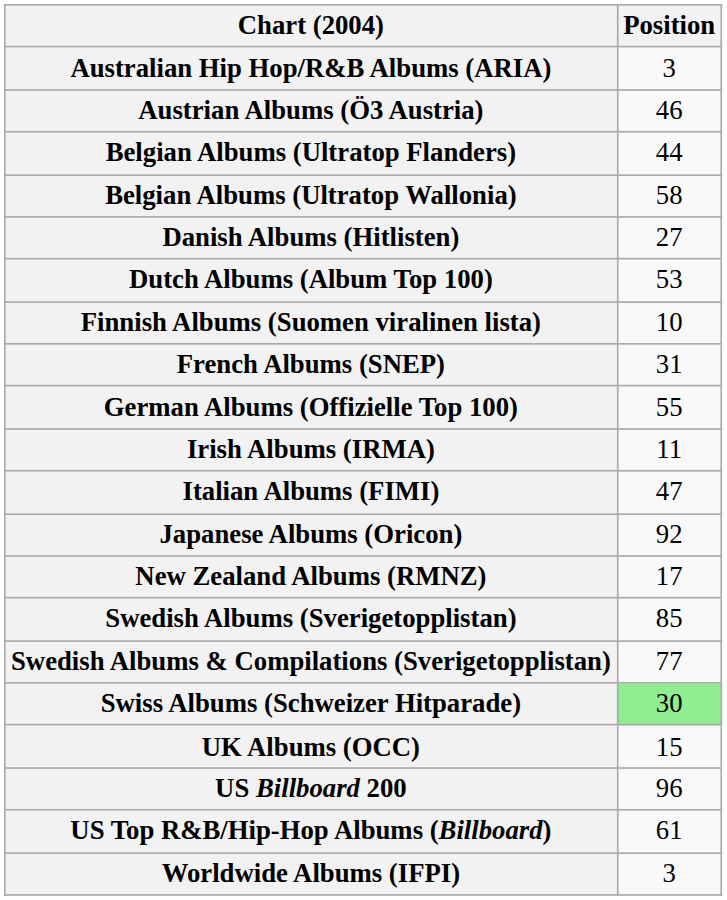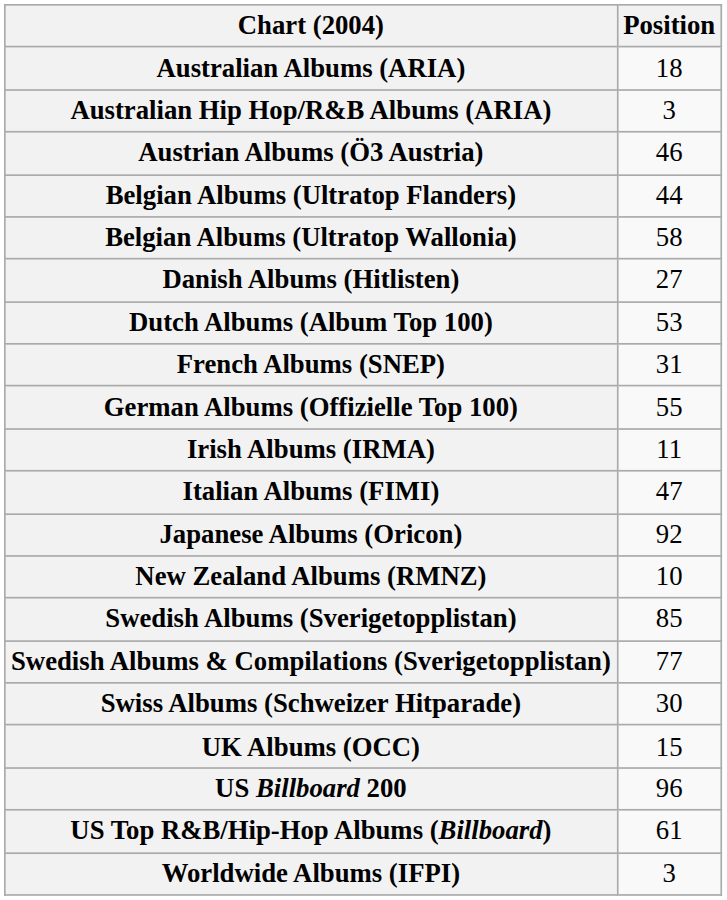 <table class="wikitable sortable plainrowheaders">
 <tr>
 <th scope="col">Chart (2004)</th>
 <th scope="col">Position</th>
+</tr>
+<tr>
+<th scope="row">Australian Albums (ARIA)</th>
+<td style="text-align:center;">18</td>
 </tr>
 <tr>
 <th scope="row">Australian Hip Hop/R&B Albums (ARIA)</th>
 <td style="text-align:center;">3</td>
 </tr>
 <tr>
 <th scope="row">Austrian Albums (Ö3 Austria)</th>
 <td style="text-align:center;">46</td>
 </tr>
 <tr>
 <th scope="row">Belgian Albums (Ultratop Flanders)</th>
 <td style="text-align:center;">44</td>
 </tr>
 <tr>
 <th scope="row">Belgian Albums (Ultratop Wallonia)</th>
 <td style="text-align:center;">58</td>
 </tr>
 <tr>
 <th scope="row">Danish Albums (Hitlisten)</th>
 <td style="text-align:center;">27</td>
 </tr>
 <tr>
 <th scope="row">Dutch Albums (Album Top 100)</th>
 <td style="text-align:center;">53</td>
 </tr>
 <tr>
-<th scope="row">Finnish Albums (Suomen viralinen lista)</th>
-<td style="text-align:center;">10</td>
-</tr>
-<tr>
 <th scope="row">French Albums (SNEP)</th>
 <td style="text-align:center;">31</td>
 </tr>
 <tr>
 <th scope="row">German Albums (Offizielle Top 100)</th>
 <td style="text-align:center;">55</td>
 </tr>
 <tr>
 <th scope="row">Irish Albums (IRMA)</th>
 <td style="text-align:center;">11</td>
 </tr>
 <tr>
 <th scope="row">Italian Albums (FIMI)</th>
 <td style="text-align:center;">47</td>
 </tr>
 <tr>
 <th scope="row">Japanese Albums (Oricon)</th>
 <td style="text-align:center;">92</td>
 </tr>
 <tr>
 <th scope="row">New Zealand Albums (RMNZ)</th>
-<td style="text-align:center;">17</td>
+<td style="text-align:center;">10</td>
 </tr>
 <tr>
 <th scope="row">Swedish Albums (Sverigetopplistan)</th>
 <td style="text-align:center;">85</td>
 </tr>
 <tr>
 <th scope="row">Swedish Albums & Compilations (Sverigetopplistan)</th>
 <td style="text-align:center;">77</td>
 </tr>
 <tr>
 <th scope="row">Swiss Albums (Schweizer Hitparade)</th>
-<td style="background: lightgreen; text-align:center;">30</td>
+<td style="text-align:center;">30</td>
 </tr>
 <tr>
 <th scope="row">UK Albums (OCC)</th>
 <td style="text-align:center;">15</td>
 </tr>
 <tr>
 <th scope="row">US <em>Billboard</em> 200</th>
 <td style="text-align:center;">96</td>
 </tr>
 <tr>
 <th scope="row">US Top R&B/Hip-Hop Albums (<em>Billboard</em>)</th>
 <td style="text-align:center;">61</td>
 </tr>
 <tr>
 <th scope="row">Worldwide Albums (IFPI)</th>
 <td style="text-align:center;">3</td>
 </tr>
 </table>
